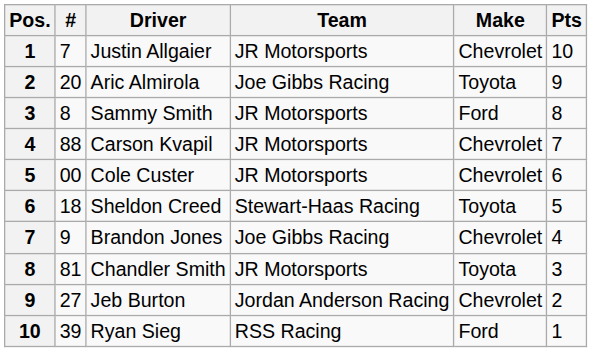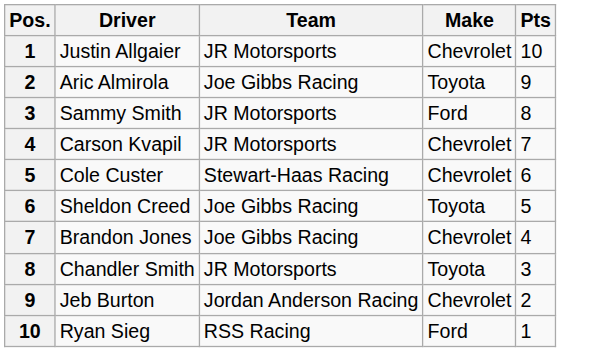 <table class="wikitable" style="font-size:95%">
 <tr>
 <th>Pos.</th>
-<th>#</th>
 <th>Driver</th>
 <th>Team</th>
 <th>Make</th>
 <th>Pts</th>
 </tr>
 <tr>
 <th>1</th>
-<td>7</td>
 <td>Justin Allgaier</td>
 <td>JR Motorsports</td>
 <td>Chevrolet</td>
 <td>10</td>
 </tr>
 <tr>
 <th>2</th>
-<td>20</td>
 <td>Aric Almirola</td>
 <td>Joe Gibbs Racing</td>
 <td>Toyota</td>
 <td>9</td>
 </tr>
 <tr>
 <th>3</th>
-<td>8</td>
 <td>Sammy Smith</td>
 <td>JR Motorsports</td>
 <td>Ford</td>
 <td>8</td>
 </tr>
 <tr>
 <th>4</th>
-<td>88</td>
 <td>Carson Kvapil</td>
 <td>JR Motorsports</td>
 <td>Chevrolet</td>
 <td>7</td>
 </tr>
 <tr>
 <th>5</th>
-<td>00</td>
 <td>Cole Custer</td>
-<td>JR Motorsports</td>
+<td>Stewart-Haas Racing</td>
 <td>Chevrolet</td>
 <td>6</td>
 </tr>
 <tr>
 <th>6</th>
-<td>18</td>
 <td>Sheldon Creed</td>
-<td>Stewart-Haas Racing</td>
+<td>Joe Gibbs Racing</td>
 <td>Toyota</td>
 <td>5</td>
 </tr>
 <tr>
 <th>7</th>
-<td>9</td>
 <td>Brandon Jones</td>
 <td>Joe Gibbs Racing</td>
 <td>Chevrolet</td>
 <td>4</td>
 </tr>
 <tr>
 <th>8</th>
-<td>81</td>
 <td>Chandler Smith</td>
 <td>JR Motorsports</td>
 <td>Toyota</td>
 <td>3</td>
 </tr>
 <tr>
 <th>9</th>
-<td>27</td>
 <td>Jeb Burton</td>
 <td>Jordan Anderson Racing</td>
 <td>Chevrolet</td>
 <td>2</td>
 </tr>
 <tr>
 <th>10</th>
-<td>39</td>
 <td>Ryan Sieg</td>
 <td>RSS Racing</td>
 <td>Ford</td>
 <td>1</td>
 </tr>
 </table>
